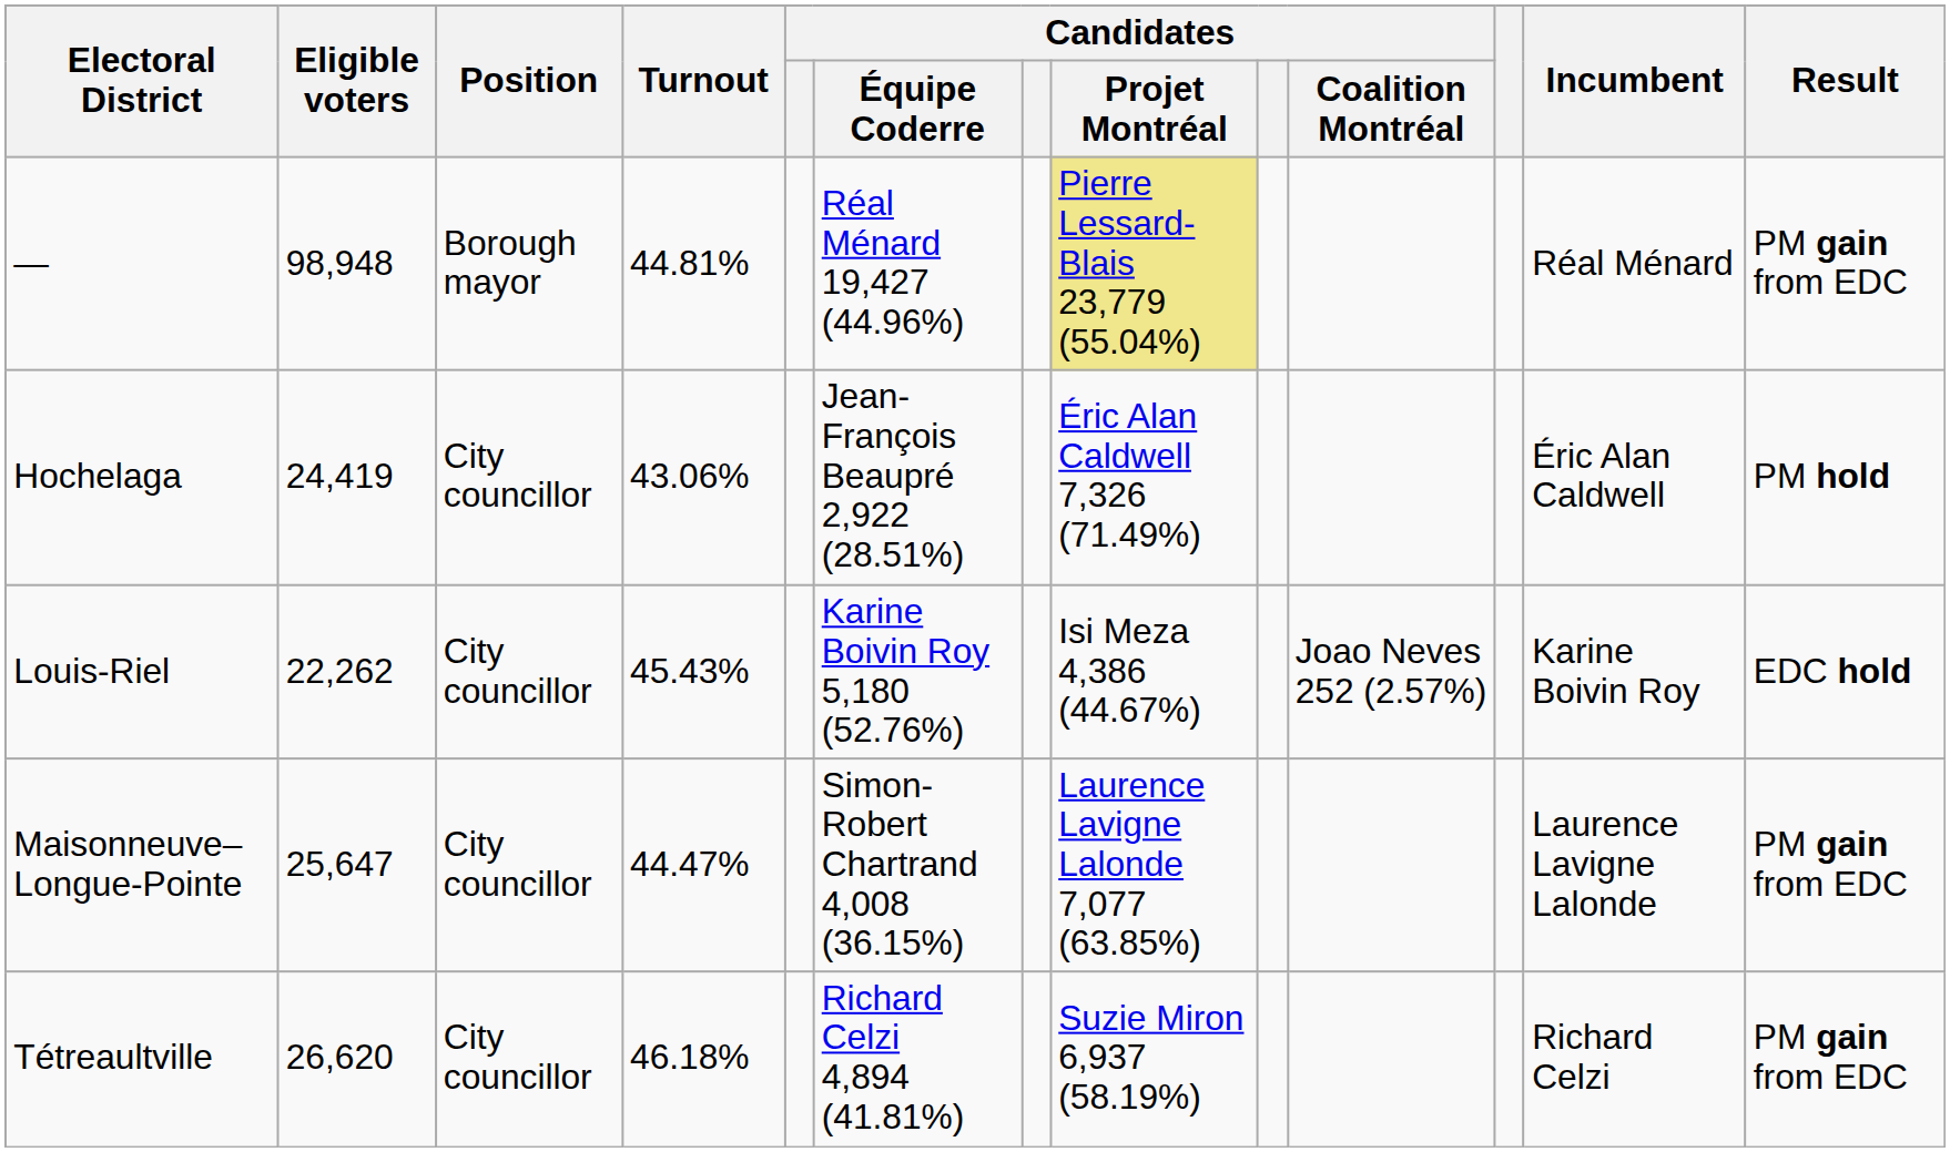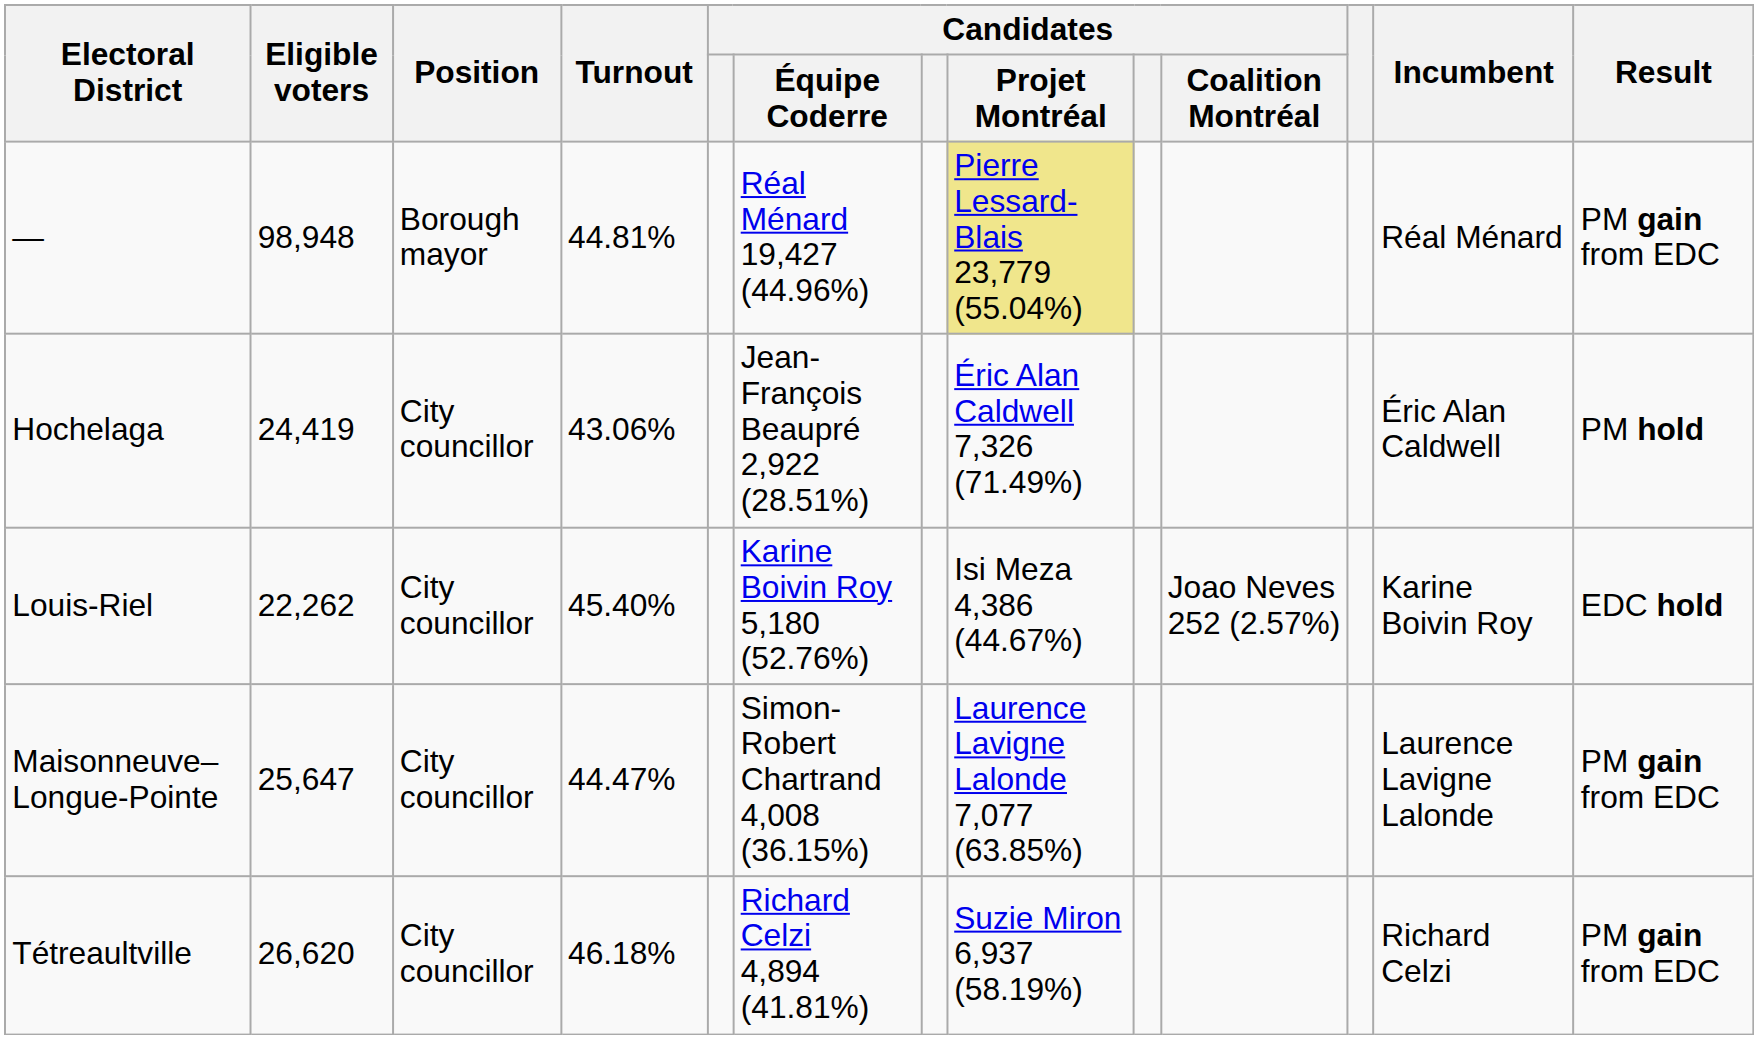 <table class="wikitable" width="100%">
 <tr>
 <th width=10% rowspan=2>Electoral District</th>
 <th width=6% rowspan=2>Eligible voters</th>
 <th width=8% rowspan=2>Position</th>
 <th width=6% rowspan=2>Turnout</th>
 <th colspan=6>Candidates</th>
 <th width=1% rowspan=2> </th>
 <th width=10% rowspan=2>Incumbent</th>
 <th width=9% rowspan=2>Result</th>
 </tr>
 <tr>
 <th width=1% > </th>
 <th width=9.4% >Équipe Coderre</th>
 <th width=1% > </th>
 <th width=9.4% ><span>Projet Montréal</span></th>
 <th width=1% > </th>
 <th width=9.4% >Coalition Montréal</th>
 </tr>
 <tr>
 <td>—</td>
 <td>98,948</td>
 <td>Borough mayor</td>
 <td>44.81%</td>
 <td></td>
 <td><a href='#'>Réal Ménard</a> <br> 19,427 (44.96%)</td>
 <td> </td>
 <td style="background: khaki;"><a href='#'>Pierre Lessard-Blais</a> <br> 23,779 (55.04%)</td>
 <td></td>
 <td></td>
 <td> </td>
 <td>Réal Ménard</td>
 <td>PM <strong>gain</strong> from EDC</td>
 </tr>
 <tr>
 <td>Hochelaga</td>
 <td>24,419</td>
 <td>City councillor</td>
 <td>43.06%</td>
 <td></td>
 <td>Jean-François Beaupré <br> 2,922 (28.51%)</td>
 <td> </td>
 <td><a href='#'>Éric Alan Caldwell</a> <br> 7,326 (71.49%)</td>
 <td></td>
 <td></td>
 <td> </td>
 <td>Éric Alan Caldwell</td>
 <td>PM <strong>hold</strong></td>
 </tr>
 <tr>
 <td>Louis-Riel</td>
 <td>22,262</td>
 <td>City councillor</td>
-<td>45.43%</td>
+<td>45.40%</td>
 <td> </td>
 <td><a href='#'>Karine Boivin Roy</a> <br> 5,180 (52.76%)</td>
 <td></td>
 <td>Isi Meza <br> 4,386 (44.67%)</td>
 <td></td>
 <td>Joao Neves <br> 252 (2.57%)</td>
 <td> </td>
 <td>Karine Boivin Roy</td>
 <td>EDC <strong>hold</strong></td>
 </tr>
 <tr>
 <td>Maisonneuve–Longue-Pointe</td>
 <td>25,647</td>
 <td>City councillor</td>
 <td>44.47%</td>
 <td></td>
 <td>Simon-Robert Chartrand <br> 4,008 (36.15%)</td>
 <td> </td>
 <td><a href='#'>Laurence Lavigne Lalonde</a> <br> 7,077 (63.85%)</td>
 <td></td>
 <td></td>
 <td> </td>
 <td>Laurence Lavigne Lalonde</td>
 <td>PM <strong>gain</strong> from EDC</td>
 </tr>
 <tr>
 <td>Tétreaultville</td>
 <td>26,620</td>
 <td>City councillor</td>
 <td>46.18%</td>
 <td></td>
 <td><a href='#'>Richard Celzi</a> <br> 4,894 (41.81%)</td>
 <td> </td>
 <td><a href='#'>Suzie Miron</a> <br> 6,937 (58.19%)</td>
 <td></td>
 <td></td>
 <td> </td>
 <td>Richard Celzi</td>
 <td>PM <strong>gain</strong> from EDC</td>
 </tr>
 </table>
